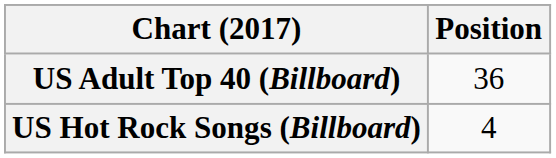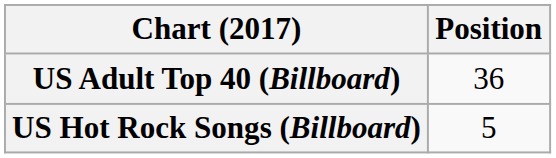 <table class="wikitable sortable plainrowheaders" style="text-align:center">
 <tr>
 <th scope="col">Chart (2017)</th>
 <th scope="col">Position</th>
 </tr>
 <tr>
 <th scope="row">US Adult Top 40 (<em>Billboard</em>)</th>
 <td>36</td>
 </tr>
 <tr>
 <th scope="row">US Hot Rock Songs (<em>Billboard</em>)</th>
-<td>4</td>
+<td>5</td>
 </tr>
 </table>
